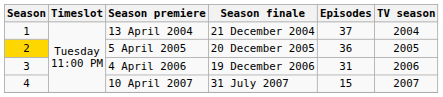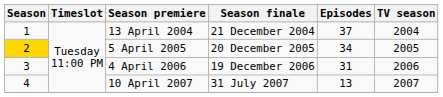 <table class="wikitable">
 <tr style="background-color:#E0E0E0">
 <th>Season</th>
 <th>Timeslot</th>
 <th>Season premiere</th>
 <th>Season finale</th>
 <th>Episodes</th>
 <th>TV season</th>
 </tr>
 <tr>
 <td style="text-align:center;">1</td>
 <td rowspan=4 style="text-align:center;">Tuesday<br>11:00 PM</td>
 <td>13 April 2004</td>
 <td>21 December 2004</td>
 <td style="text-align:center;">37</td>
 <td style="text-align:center;">2004</td>
 </tr>
 <tr>
 <td style="background: gold; text-align:center;">2</td>
 <td>5 April 2005</td>
 <td>20 December 2005</td>
-<td style="text-align:center;">36</td>
+<td style="text-align:center;">34</td>
 <td style="text-align:center;">2005</td>
 </tr>
 <tr>
 <td style="text-align:center;">3</td>
 <td>4 April 2006</td>
 <td>19 December 2006</td>
 <td style="text-align:center;">31</td>
 <td style="text-align:center;">2006</td>
 </tr>
 <tr>
 <td style="text-align:center;">4</td>
 <td>10 April 2007</td>
 <td>31 July 2007</td>
-<td style="text-align:center;">15</td>
+<td style="text-align:center;">13</td>
 <td style="text-align:center;">2007</td>
 </tr>
 <tr>
 </tr>
 </table>
